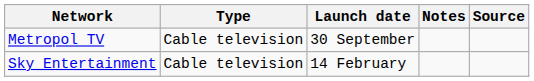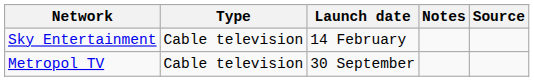 <table class="wikitable sortable">
 <tr>
 <th>Network</th>
 <th>Type</th>
 <th>Launch date</th>
 <th>Notes</th>
 <th>Source</th>
 </tr>
 <tr>
+<td><a href='#'>Sky Entertainment</a></td>
+<td>Cable television</td>
+<td>14 February</td>
+<td></td>
+<td></td>
+</tr>
+<tr>
 <td><a href='#'>Metropol TV</a></td>
 <td>Cable television</td>
 <td>30 September</td>
 <td></td>
 <td></td>
 </tr>
-<tr>
-<td><a href='#'>Sky Entertainment</a></td>
-<td>Cable television</td>
-<td>14 February</td>
-<td></td>
-<td></td>
-</tr>
 </table>
